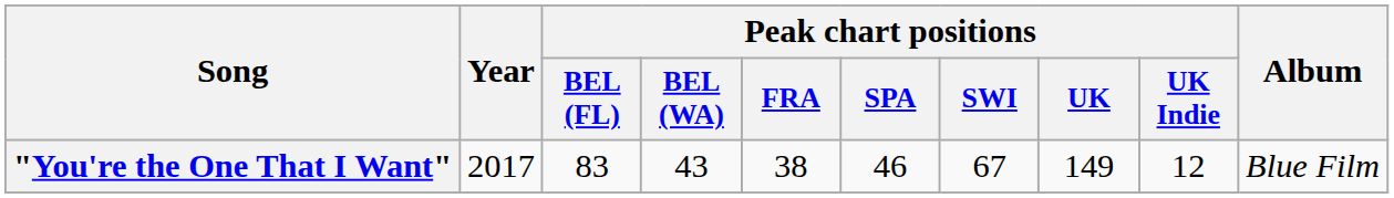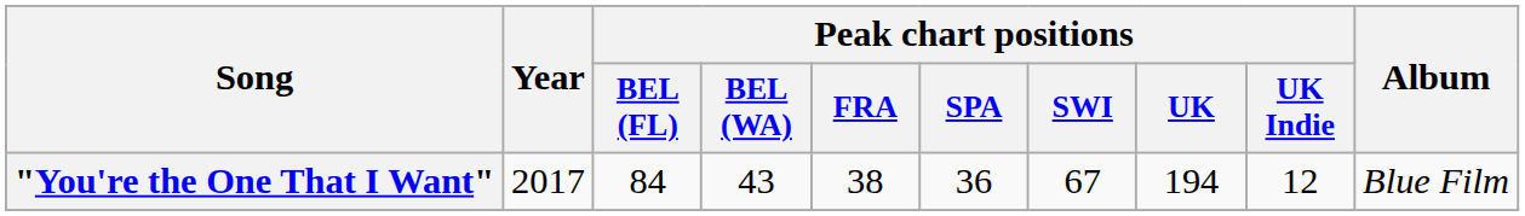 <table class="wikitable plainrowheaders" style="text-align:center;">
 <tr>
 <th scope="col" rowspan="2">Song</th>
 <th scope="col" rowspan="2">Year</th>
 <th scope="col" colspan="7">Peak chart positions</th>
 <th scope="col" rowspan="2">Album</th>
 </tr>
 <tr>
 <th scope="col" style="width:3em;font-size:85%;"><a href='#'>BEL (FL)</a><br></th>
 <th scope="col" style="width:3em;font-size:85%;"><a href='#'>BEL (WA)</a><br></th>
 <th scope="col" style="width:3em;font-size:85%;"><a href='#'>FRA</a><br></th>
 <th scope="col" style="width:3em;font-size:85%;"><a href='#'>SPA</a><br></th>
 <th scope="col" style="width:3em;font-size:85%;"><a href='#'>SWI</a><br></th>
 <th scope="col" style="width:3em;font-size:85%;"><a href='#'>UK</a><br></th>
 <th scope="col" style="width:3em;font-size:85%;"><a href='#'>UK Indie</a><br></th>
 </tr>
 <tr>
 <th scope="row">"<a href='#'>You're the One That I Want</a>"</th>
 <td>2017</td>
-<td>83</td>
+<td>84</td>
 <td>43</td>
 <td>38</td>
-<td>46</td>
+<td>36</td>
 <td>67</td>
-<td>149</td>
+<td>194</td>
 <td>12</td>
 <td><em>Blue Film</em></td>
 </tr>
 </table>
